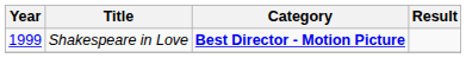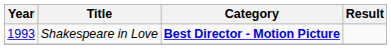 <table class="wikitable">
 <tr>
 <th>Year</th>
 <th>Title</th>
 <th>Category</th>
 <th>Result</th>
 </tr>
 <tr>
-<td><a href='#'>1999</a></td>
+<td><a href='#'>1993</a></td>
 <td><em>Shakespeare in Love</em></td>
 <td><strong><a href='#'>Best Director - Motion Picture</a></strong></td>
 <td></td>
 </tr>
 <tr>
 </tr>
 </table>
